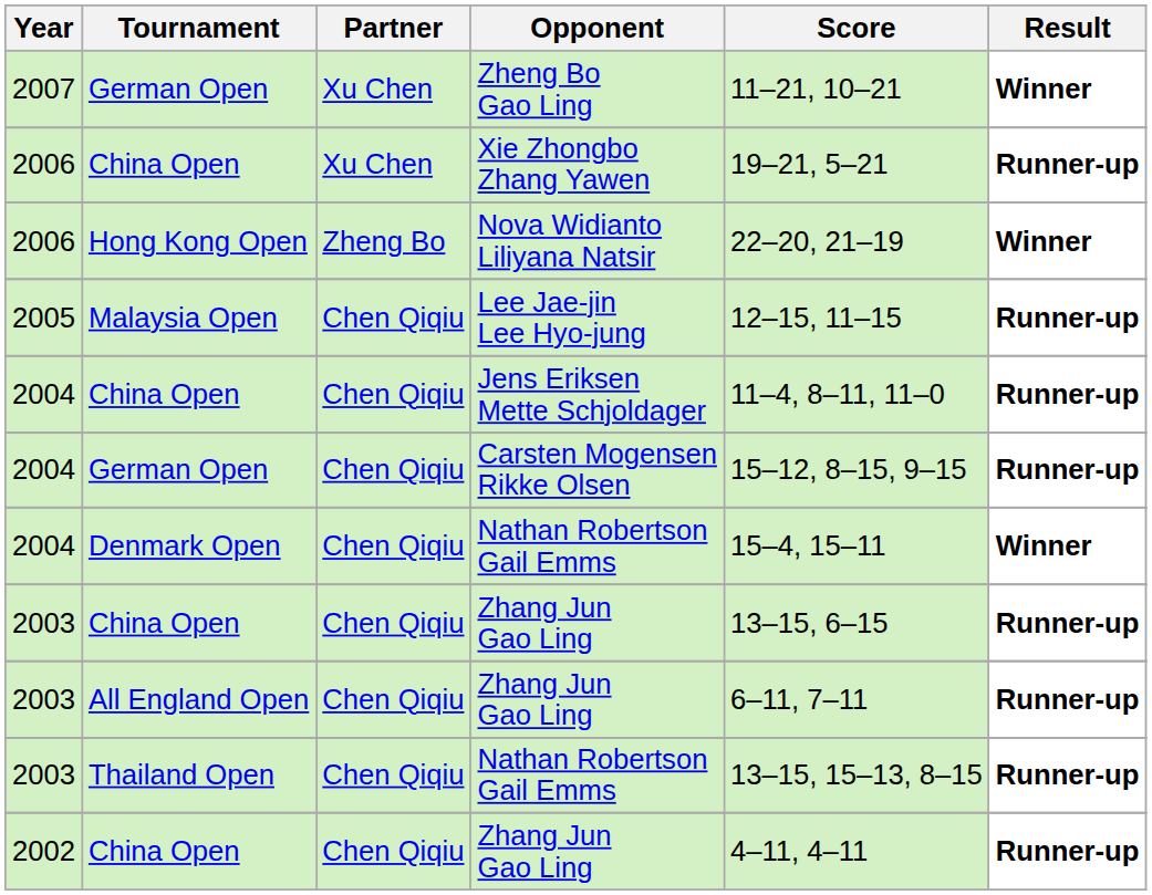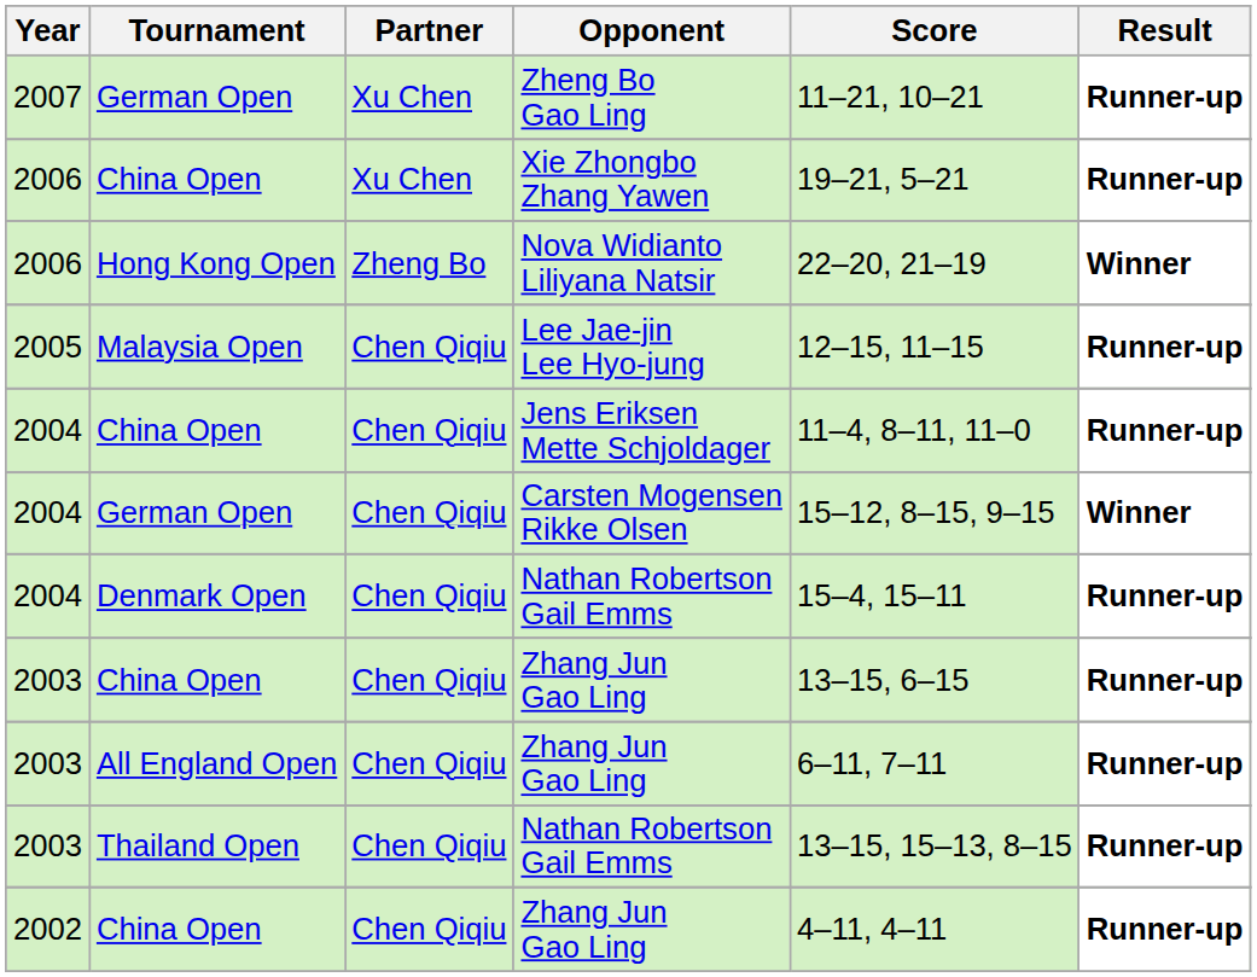 <table class="sortable wikitable" style="font-size: 90%;">
 <tr>
 <th>Year</th>
 <th>Tournament</th>
 <th>Partner</th>
 <th>Opponent</th>
 <th>Score</th>
 <th>Result</th>
 </tr>
 <tr style="background:#D4F1C5">
 <td align="center">2007</td>
 <td align="left"><a href='#'>German Open</a></td>
 <td align="left"> <a href='#'>Xu Chen</a></td>
 <td align="left"> <a href='#'>Zheng Bo</a> <br>  <a href='#'>Gao Ling</a></td>
 <td align="left">11–21, 10–21</td>
-<td style="text-align:left; background:white"> <strong>Winner</strong></td>
+<td style="text-align:left; background:white"> <strong>Runner-up</strong></td>
 </tr>
 <tr>
 </tr>
 <tr style="background:#D4F1C5">
 <td align="center">2006</td>
 <td align="left"><a href='#'>China Open</a></td>
 <td align="left"> <a href='#'>Xu Chen</a></td>
 <td align="left"> <a href='#'>Xie Zhongbo</a> <br>  <a href='#'>Zhang Yawen</a></td>
 <td align="left">19–21, 5–21</td>
 <td style="text-align:left; background:white"> <strong>Runner-up</strong></td>
 </tr>
 <tr>
 </tr>
 <tr style="background:#D4F1C5">
 <td align="center">2006</td>
 <td align="left"><a href='#'>Hong Kong Open</a></td>
 <td align="left"> <a href='#'>Zheng Bo</a></td>
 <td align="left"> <a href='#'>Nova Widianto</a> <br>  <a href='#'>Liliyana Natsir</a></td>
 <td align="left">22–20, 21–19</td>
 <td style="text-align:left; background:white"> <strong>Winner</strong></td>
 </tr>
 <tr>
 </tr>
 <tr style="background:#D4F1C5">
 <td align="center">2005</td>
 <td align="left"><a href='#'>Malaysia Open</a></td>
 <td align="left"> <a href='#'>Chen Qiqiu</a></td>
 <td align="left"> <a href='#'>Lee Jae-jin</a> <br>  <a href='#'>Lee Hyo-jung</a></td>
 <td align="left">12–15, 11–15</td>
 <td style="text-align:left; background:white"> <strong>Runner-up</strong></td>
 </tr>
 <tr>
 </tr>
 <tr style="background:#D4F1C5">
 <td align="center">2004</td>
 <td align="left"><a href='#'>China Open</a></td>
 <td align="left"> <a href='#'>Chen Qiqiu</a></td>
 <td align="left"> <a href='#'>Jens Eriksen</a> <br>  <a href='#'>Mette Schjoldager</a></td>
 <td align="left">11–4, 8–11, 11–0</td>
 <td style="text-align:left; background:white"> <strong>Runner-up</strong></td>
 </tr>
 <tr>
 </tr>
 <tr style="background:#D4F1C5">
 <td align="center">2004</td>
 <td align="left"><a href='#'>German Open</a></td>
 <td align="left"> <a href='#'>Chen Qiqiu</a></td>
 <td align="left"> <a href='#'>Carsten Mogensen</a> <br>  <a href='#'>Rikke Olsen</a></td>
 <td align="left">15–12, 8–15, 9–15</td>
-<td style="text-align:left; background:white"> <strong>Runner-up</strong></td>
+<td style="text-align:left; background:white"> <strong>Winner</strong></td>
 </tr>
 <tr>
 </tr>
 <tr style="background:#D4F1C5">
 <td align="center">2004</td>
 <td align="left"><a href='#'>Denmark Open</a></td>
 <td align="left"> <a href='#'>Chen Qiqiu</a></td>
 <td align="left"> <a href='#'>Nathan Robertson</a> <br>  <a href='#'>Gail Emms</a></td>
 <td align="left">15–4, 15–11</td>
-<td style="text-align:left; background:white"> <strong>Winner</strong></td>
+<td style="text-align:left; background:white"> <strong>Runner-up</strong></td>
 </tr>
 <tr>
 </tr>
 <tr style="background:#D4F1C5">
 <td align="center">2003</td>
 <td align="left"><a href='#'>China Open</a></td>
 <td align="left"> <a href='#'>Chen Qiqiu</a></td>
 <td align="left"> <a href='#'>Zhang Jun</a> <br>  <a href='#'>Gao Ling</a></td>
 <td align="left">13–15, 6–15</td>
 <td style="text-align:left; background:white"> <strong>Runner-up</strong></td>
 </tr>
 <tr>
 </tr>
 <tr style="background:#D4F1C5">
 <td align="center">2003</td>
 <td align="left"><a href='#'>All England Open</a></td>
 <td align="left"> <a href='#'>Chen Qiqiu</a></td>
 <td align="left"> <a href='#'>Zhang Jun</a> <br>  <a href='#'>Gao Ling</a></td>
 <td align="left">6–11, 7–11</td>
 <td style="text-align:left; background:white"> <strong>Runner-up</strong></td>
 </tr>
 <tr>
 </tr>
 <tr style="background:#D4F1C5">
 <td align="center">2003</td>
 <td align="left"><a href='#'>Thailand Open</a></td>
 <td align="left"> <a href='#'>Chen Qiqiu</a></td>
 <td align="left"> <a href='#'>Nathan Robertson</a> <br>  <a href='#'>Gail Emms</a></td>
 <td align="left">13–15, 15–13, 8–15</td>
 <td style="text-align:left; background:white"> <strong>Runner-up</strong></td>
 </tr>
 <tr>
 </tr>
 <tr style="background:#D4F1C5">
 <td align="center">2002</td>
 <td align="left"><a href='#'>China Open</a></td>
 <td align="left"> <a href='#'>Chen Qiqiu</a></td>
 <td align="left"> <a href='#'>Zhang Jun</a> <br>  <a href='#'>Gao Ling</a></td>
 <td align="left">4–11, 4–11</td>
 <td style="text-align:left; background:white"> <strong>Runner-up</strong></td>
 </tr>
 </table>
